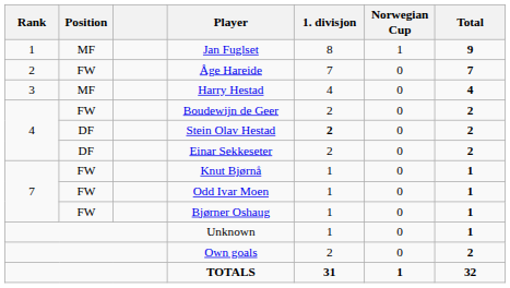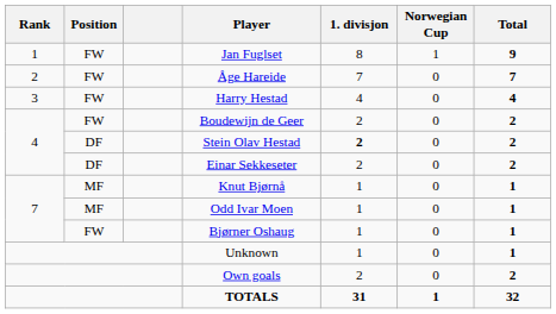 <table class="wikitable" style="font-size: 95%; text-align: center;">
 <tr>
 <th width=60>Rank</th>
 <th width=60>Position</th>
 <th width=60></th>
 <th width=150>Player</th>
 <th width=80>1. divisjon</th>
 <th width=80>Norwegian Cup</th>
 <th width=80><strong>Total</strong></th>
 </tr>
 <tr>
 <td>1</td>
-<td>MF</td>
+<td>FW</td>
 <td></td>
 <td><a href='#'>Jan Fuglset</a></td>
 <td>8</td>
 <td>1</td>
 <td><strong>9</strong></td>
 </tr>
 <tr>
 <td>2</td>
 <td>FW</td>
 <td></td>
 <td><a href='#'>Åge Hareide</a></td>
 <td>7</td>
 <td>0</td>
 <td><strong>7</strong></td>
 </tr>
 <tr>
 <td>3</td>
-<td>MF</td>
+<td>FW</td>
 <td></td>
 <td><a href='#'>Harry Hestad</a></td>
 <td>4</td>
 <td>0</td>
 <td><strong>4</strong></td>
 </tr>
 <tr>
 <td rowspan="3">4</td>
 <td>FW</td>
 <td></td>
 <td><a href='#'>Boudewijn de Geer</a></td>
 <td>2</td>
 <td>0</td>
 <td><strong>2</strong></td>
 </tr>
 <tr>
 <td>DF</td>
 <td></td>
 <td><a href='#'>Stein Olav Hestad</a></td>
 <td><strong>2</strong></td>
 <td>0</td>
 <td><strong>2</strong></td>
 </tr>
 <tr>
 <td>DF</td>
 <td></td>
 <td><a href='#'>Einar Sekkeseter</a></td>
 <td>2</td>
 <td>0</td>
 <td><strong>2</strong></td>
 </tr>
 <tr>
 <td rowspan="3">7</td>
-<td>FW</td>
+<td>MF</td>
 <td></td>
 <td><a href='#'>Knut Bjørnå</a></td>
 <td>1</td>
 <td>0</td>
 <td><strong>1</strong></td>
 </tr>
 <tr>
-<td>FW</td>
+<td>MF</td>
 <td></td>
 <td><a href='#'>Odd Ivar Moen</a></td>
 <td>1</td>
 <td>0</td>
 <td><strong>1</strong></td>
 </tr>
 <tr>
 <td>FW</td>
 <td></td>
 <td><a href='#'>Bjørner Oshaug</a></td>
 <td>1</td>
 <td>0</td>
 <td><strong>1</strong></td>
 </tr>
 <tr>
 <td colspan="3"></td>
 <td>Unknown</td>
 <td>1</td>
 <td>0</td>
 <td><strong>1</strong></td>
 </tr>
 <tr>
 <td colspan="3"></td>
 <td><a href='#'>Own goals</a></td>
 <td>2</td>
 <td>0</td>
 <td><strong>2</strong></td>
 </tr>
 <tr>
 <td colspan="3"></td>
 <td><strong>TOTALS</strong></td>
 <td><strong>31</strong></td>
 <td><strong>1</strong></td>
 <td><strong>32</strong></td>
 </tr>
 </table>
